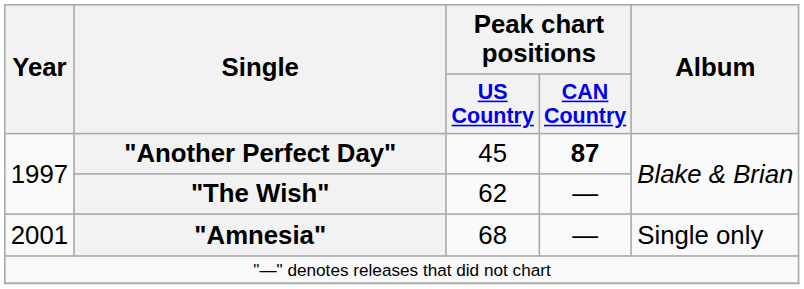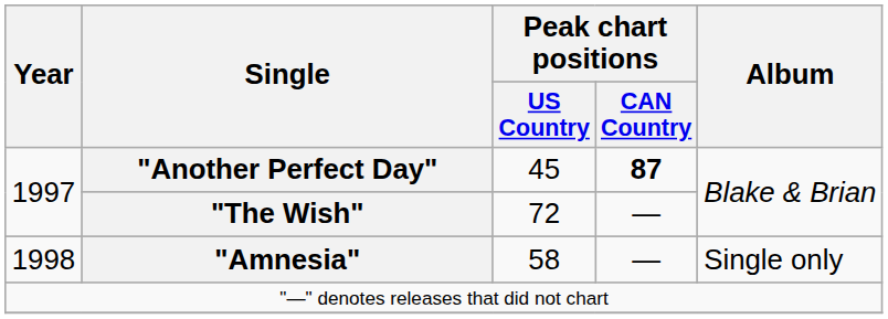 <table class="wikitable plainrowheaders" style="text-align:center;">
 <tr>
 <th rowspan="2">Year</th>
 <th rowspan="2" style="width:14em;">Single</th>
 <th colspan="2">Peak chart<br>positions</th>
 <th rowspan="2">Album</th>
 </tr>
 <tr style="font-size:smaller;">
 <th width="45"><a href='#'>US Country</a><br></th>
 <th width="45"><a href='#'>CAN Country</a></th>
 </tr>
 <tr>
 <td rowspan="2">1997</td>
 <th scope="row">"Another Perfect Day"</th>
 <td>45</td>
 <td><strong>87</strong></td>
 <td align="left" rowspan="2"><em>Blake & Brian</em></td>
 </tr>
 <tr>
 <th scope="row">"The Wish"</th>
-<td>62</td>
+<td>72</td>
 <td>—</td>
 </tr>
 <tr>
-<td>2001</td>
+<td>1998</td>
 <th scope="row">"Amnesia"</th>
-<td>68</td>
+<td>58</td>
 <td>—</td>
 <td align="left">Single only</td>
 </tr>
 <tr>
 <td colspan="5" style="font-size:8pt">"—" denotes releases that did not chart</td>
 </tr>
 <tr>
 </tr>
 </table>
